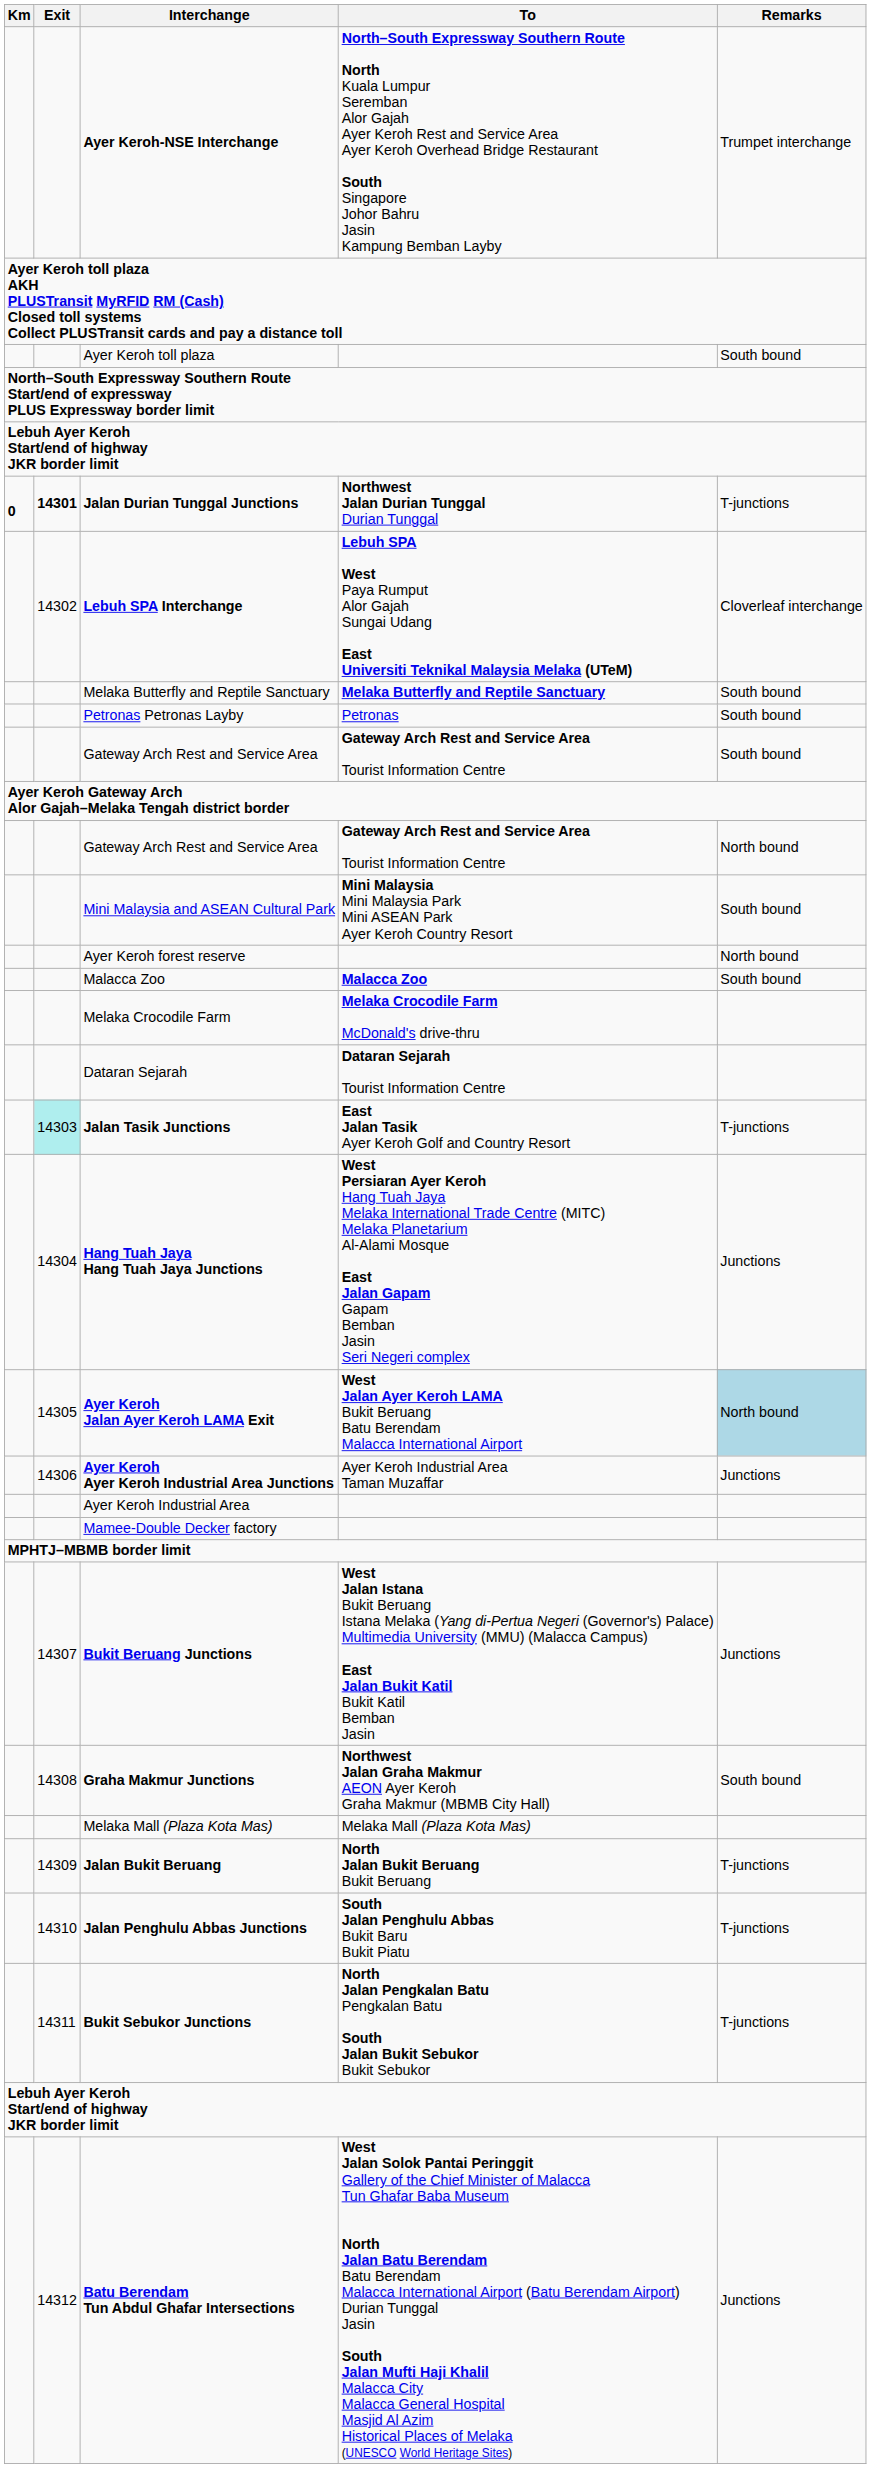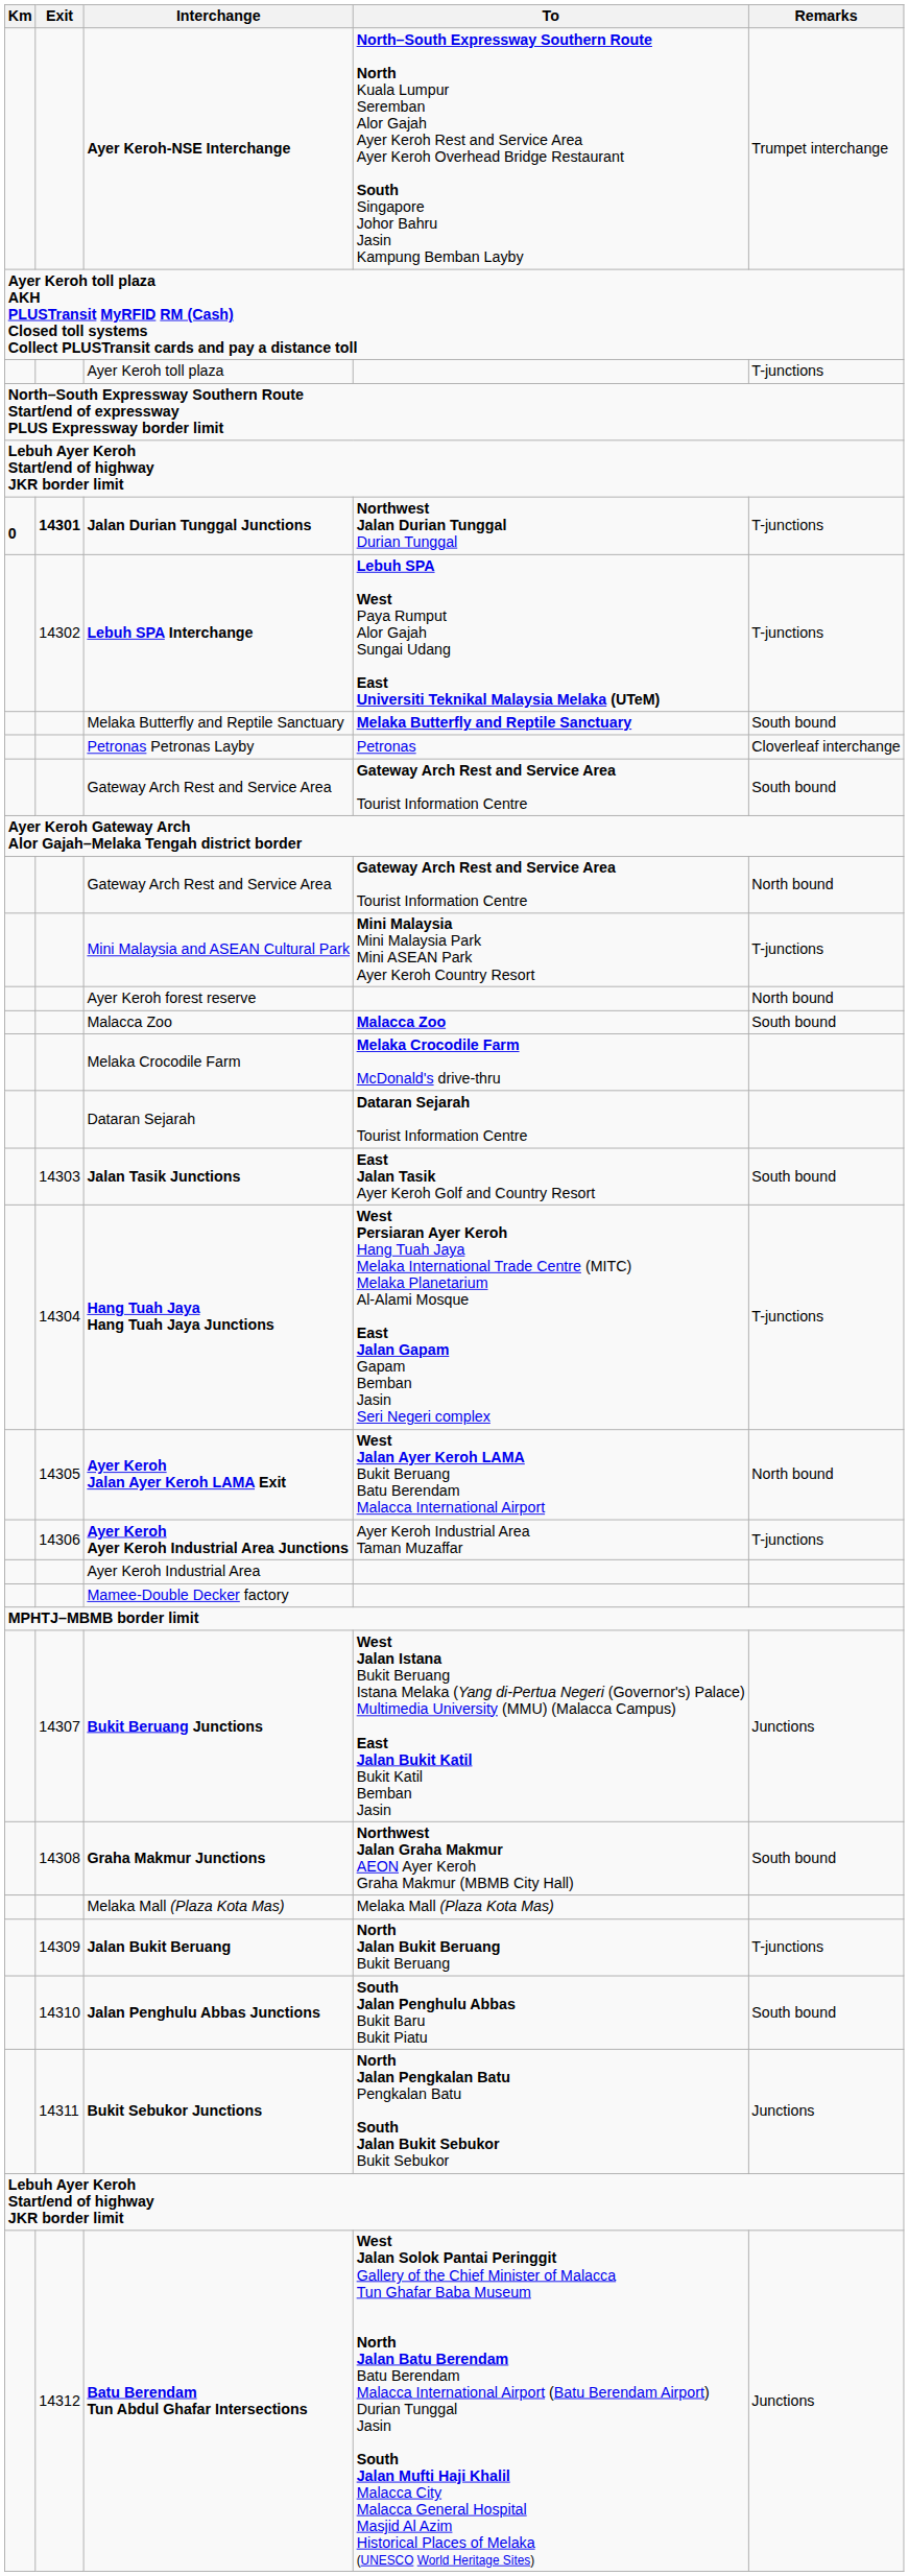 <table class="wikitable">
 <tr>
 <th>Km</th>
 <th>Exit</th>
 <th>Interchange</th>
 <th>To</th>
 <th>Remarks</th>
 </tr>
 <tr>
 <td></td>
 <td></td>
 <td><strong>Ayer Keroh-NSE Interchange</strong></td>
 <td>  <strong><a href='#'>North–South Expressway Southern Route</a></strong><br><br><strong>North</strong><br>Kuala Lumpur<br>Seremban<br>Alor Gajah<br> Ayer Keroh Rest and Service Area<br> Ayer Keroh Overhead Bridge Restaurant<br><br><strong>South </strong><br>Singapore<br>Johor Bahru<br>Jasin<br> Kampung Bemban Layby</td>
 <td>Trumpet interchange</td>
 </tr>
 <tr>
 <td style="width:600px" colspan="6" style="text-align:center; background:green;"><strong><span>Ayer Keroh toll plaza<br>AKH<br><a href='#'><span>PLUSTransit</span></a>    <a href='#'><span>My</span><span>RFID</span></a>    <a href='#'><span>RM (Cash)</span></a><br>Closed toll systems<br>Collect PLUSTransit cards and pay a distance toll</span></strong></td>
 </tr>
 <tr>
 <td></td>
 <td></td>
 <td> Ayer Keroh toll plaza</td>
 <td>    </td>
-<td>South bound</td>
+<td>T-junctions</td>
 </tr>
 <tr>
 <td style="width:600px" colspan="6" style="text-align:center; background:green;"><strong><span>  North–South Expressway Southern Route<br>Start/end of expressway<br>PLUS Expressway border limit</span></strong></td>
 </tr>
 <tr>
 <td style="width:600px" colspan="6" style="text-align:center; background:blue;"><strong><span> Lebuh Ayer Keroh<br>Start/end of highway<br>JKR border limit</span></strong></td>
 </tr>
 <tr>
 <td><br><strong>0</strong></td>
 <td><strong>14301</strong></td>
 <td><strong>Jalan Durian Tunggal Junctions</strong></td>
 <td><strong>Northwest</strong><br> <strong>Jalan Durian Tunggal</strong><br><a href='#'>Durian Tunggal</a></td>
 <td>T-junctions</td>
 </tr>
 <tr>
 <td></td>
 <td>14302</td>
 <td><strong><a href='#'>Lebuh SPA</a> Interchange</strong></td>
 <td> <strong><a href='#'>Lebuh SPA</a></strong><br><br><strong>West</strong><br> Paya Rumput<br> Alor Gajah<br> Sungai Udang<br><br><strong>East</strong><br> <strong><a href='#'>Universiti Teknikal Malaysia Melaka</a> (UTeM)</strong> </td>
-<td>Cloverleaf interchange</td>
+<td>T-junctions</td>
 </tr>
 <tr>
 <td></td>
 <td></td>
 <td>Melaka Butterfly and Reptile Sanctuary</td>
 <td><strong><a href='#'>Melaka Butterfly and Reptile Sanctuary</a></strong><br> </td>
 <td>South bound</td>
 </tr>
 <tr>
 <td></td>
 <td></td>
 <td> <a href='#'>Petronas</a> Petronas Layby</td>
 <td>  <a href='#'>Petronas</a></td>
-<td>South bound</td>
+<td>Cloverleaf interchange</td>
 </tr>
 <tr>
 <td></td>
 <td></td>
 <td> Gateway Arch Rest and Service Area</td>
 <td> <strong>Gateway Arch Rest and Service Area</strong><br>   <br> Tourist Information Centre</td>
 <td>South bound</td>
 </tr>
 <tr>
 <td style="width:600px" colspan="6" style="text-align:center; background:blue;"><strong><span>Ayer Keroh Gateway Arch<br>Alor Gajah–Melaka Tengah district border</span></strong></td>
 </tr>
 <tr>
 <td></td>
 <td></td>
 <td> Gateway Arch Rest and Service Area</td>
 <td> <strong>Gateway Arch Rest and Service Area</strong><br>   <br> Tourist Information Centre</td>
 <td>North bound</td>
 </tr>
 <tr>
 <td></td>
 <td></td>
 <td><a href='#'>Mini Malaysia and ASEAN Cultural Park</a></td>
 <td><strong>Mini Malaysia</strong><br>Mini Malaysia Park<br>Mini ASEAN Park<br>Ayer Keroh Country Resort<br> </td>
-<td>South bound</td>
+<td>T-junctions</td>
 </tr>
 <tr>
 <td></td>
 <td></td>
 <td>Ayer Keroh forest reserve</td>
 <td> </td>
 <td>North bound</td>
 </tr>
 <tr>
 <td></td>
 <td></td>
 <td>Malacca Zoo</td>
 <td><strong><a href='#'>Malacca Zoo</a></strong><br> </td>
 <td>South bound</td>
 </tr>
 <tr>
 <td></td>
 <td></td>
 <td>Melaka Crocodile Farm</td>
 <td><strong><a href='#'>Melaka Crocodile Farm</a></strong><br> <br><a href='#'>McDonald's</a> drive-thru</td>
 <td></td>
 </tr>
 <tr>
 <td></td>
 <td></td>
 <td>Dataran Sejarah</td>
 <td><strong>Dataran Sejarah</strong><br><br> Tourist Information Centre</td>
 <td></td>
 </tr>
 <tr>
 <td></td>
-<td style="background: paleturquoise;">14303</td>
+<td>14303</td>
 <td><strong>Jalan Tasik Junctions</strong></td>
 <td><strong>East</strong><br><strong>Jalan Tasik</strong><br>Ayer Keroh Golf and Country Resort</td>
-<td>T-junctions</td>
+<td>South bound</td>
 </tr>
 <tr>
 <td></td>
 <td>14304</td>
 <td><strong><a href='#'>Hang Tuah Jaya</a></strong><br><strong>Hang Tuah Jaya Junctions</strong></td>
 <td><strong>West</strong><br><strong>Persiaran Ayer Keroh</strong><br><a href='#'>Hang Tuah Jaya</a><br><a href='#'>Melaka International Trade Centre</a> (MITC)<br><a href='#'>Melaka Planetarium</a><br>Al-Alami Mosque<br><br><strong>East</strong><br> <strong><a href='#'>Jalan Gapam</a></strong><br>Gapam<br>Bemban<br>Jasin<br><a href='#'>Seri Negeri complex</a></td>
-<td>Junctions</td>
+<td>T-junctions</td>
 </tr>
 <tr>
 <td></td>
 <td>14305</td>
 <td><strong><a href='#'>Ayer Keroh</a></strong><br><strong><a href='#'>Jalan Ayer Keroh LAMA</a> Exit</strong></td>
 <td><strong>West</strong><br> <strong><a href='#'>Jalan Ayer Keroh LAMA</a></strong><br>Bukit Beruang<br>Batu Berendam<br><a href='#'>Malacca International Airport</a> </td>
-<td style="background: lightblue;">North bound</td>
+<td>North bound</td>
 </tr>
 <tr>
 <td></td>
 <td>14306</td>
 <td><strong><a href='#'>Ayer Keroh</a></strong><br><strong>Ayer Keroh Industrial Area Junctions</strong></td>
 <td>Ayer Keroh Industrial Area<br>Taman Muzaffar</td>
-<td>Junctions</td>
+<td>T-junctions</td>
 </tr>
 <tr>
 <td></td>
 <td></td>
 <td>Ayer Keroh Industrial Area</td>
 <td></td>
 <td></td>
 </tr>
 <tr>
 <td></td>
 <td></td>
 <td><a href='#'>Mamee-Double Decker</a> factory</td>
 <td></td>
 <td></td>
 </tr>
 <tr>
 <td style="width:600px" colspan="6" style="text-align:center; background:maroon;"><strong><span>MPHTJ–MBMB border limit</span></strong></td>
 </tr>
 <tr>
 <td></td>
 <td>14307</td>
 <td><strong><a href='#'>Bukit Beruang</a> Junctions</strong></td>
 <td><strong>West</strong><br><strong>Jalan Istana </strong><br>Bukit Beruang<br>Istana Melaka (<em>Yang di-Pertua Negeri</em> (Governor's) Palace)<br><a href='#'>Multimedia University</a> (MMU) (Malacca Campus) <br><br><strong>East</strong><br> <strong><a href='#'>Jalan Bukit Katil</a></strong><br>Bukit Katil<br>Bemban<br>Jasin</td>
 <td>Junctions</td>
 </tr>
 <tr>
 <td></td>
 <td>14308</td>
 <td><strong>Graha Makmur Junctions</strong></td>
 <td><strong>Northwest</strong><br><strong>Jalan Graha Makmur</strong><br><a href='#'>AEON</a> Ayer Keroh<br>Graha Makmur (MBMB City Hall)</td>
 <td>South bound</td>
 </tr>
 <tr>
 <td></td>
 <td></td>
 <td>Melaka Mall <em>(Plaza Kota Mas)</em></td>
 <td>Melaka Mall <em>(Plaza Kota Mas)</em></td>
 <td></td>
 </tr>
 <tr>
 <td></td>
 <td>14309</td>
 <td><strong>Jalan Bukit Beruang</strong></td>
 <td><strong>North</strong><br><strong>Jalan Bukit Beruang</strong><br>Bukit Beruang</td>
 <td>T-junctions</td>
 </tr>
 <tr>
 <td></td>
 <td>14310</td>
 <td><strong>Jalan Penghulu Abbas Junctions</strong></td>
 <td><strong>South</strong><br><strong>Jalan Penghulu Abbas</strong><br>Bukit Baru<br>Bukit Piatu</td>
-<td>T-junctions</td>
+<td>South bound</td>
 </tr>
 <tr>
 <td></td>
 <td>14311</td>
 <td><strong>Bukit Sebukor Junctions</strong></td>
 <td><strong>North</strong><br><strong>Jalan Pengkalan Batu</strong><br>Pengkalan Batu<br><br><strong>South</strong><br><strong>Jalan Bukit Sebukor</strong><br>Bukit Sebukor</td>
-<td>T-junctions</td>
+<td>Junctions</td>
 </tr>
 <tr>
 <td style="width:600px" colspan="6" style="text-align:center; background:blue;"><strong><span> Lebuh Ayer Keroh<br>Start/end of highway<br>JKR border limit</span></strong></td>
 </tr>
 <tr>
 <td></td>
 <td>14312</td>
 <td><strong><a href='#'>Batu Berendam</a></strong><br><strong>Tun Abdul Ghafar Intersections</strong></td>
 <td><strong>West</strong><br><strong>Jalan Solok Pantai Peringgit</strong><br><a href='#'>Gallery of the Chief Minister of Malacca</a><br><a href='#'>Tun Ghafar Baba Museum</a><br><br><br><strong>North</strong><br> <strong><a href='#'>Jalan Batu Berendam</a></strong><br>Batu Berendam<br><a href='#'>Malacca International Airport</a> (<a href='#'>Batu Berendam Airport</a>) <br>Durian Tunggal<br>Jasin<br><br><strong>South</strong><br> <strong><a href='#'>Jalan Mufti Haji Khalil</a></strong><br><a href='#'>Malacca City</a><br><a href='#'>Malacca General Hospital</a> <br><a href='#'>Masjid Al Azim</a><br><a href='#'>Historical Places of Melaka</a><br><small>(<a href='#'>UNESCO</a> <a href='#'>World Heritage Sites</a>)</small></td>
 <td>Junctions</td>
 </tr>
 </table>
